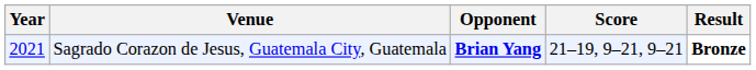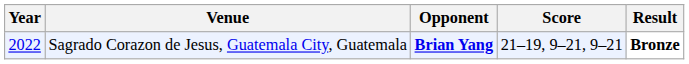 <table class="sortable wikitable" style="font-size: 90%;">
 <tr>
 <th>Year</th>
 <th>Venue</th>
 <th>Opponent</th>
 <th>Score</th>
 <th>Result</th>
 </tr>
 <tr style="background:#ECF2FF">
-<td align="center"><a href='#'>2021</a></td>
+<td align="center"><a href='#'>2022</a></td>
 <td align="left">Sagrado Corazon de Jesus, <a href='#'>Guatemala City</a>, Guatemala</td>
 <td align="left"><strong> <a href='#'>Brian Yang</a></strong></td>
 <td align="left">21–19, 9–21, 9–21</td>
 <td style="text-align:left; background:white"> <strong>Bronze</strong></td>
 </tr>
 </table>
